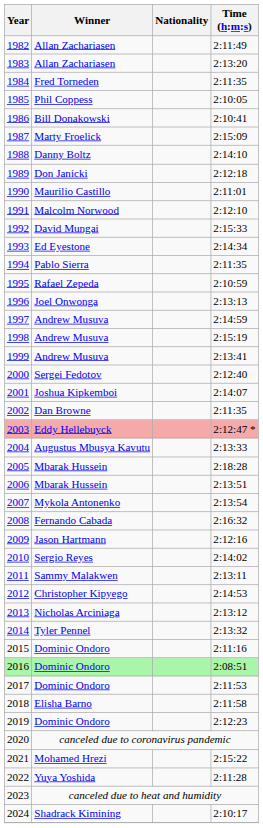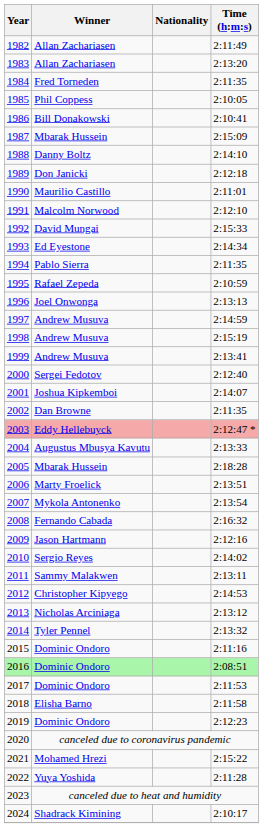 <table class="wikitable sortable" style="font-size: 95%">
 <tr>
 <th>Year</th>
 <th>Winner</th>
 <th>Nationality</th>
 <th>Time<br>(<a href='#'>h</a>:<a href='#'>m</a>:<a href='#'>s</a>)</th>
 </tr>
 <tr>
 <td><a href='#'>1982</a></td>
 <td><a href='#'>Allan Zachariasen</a></td>
 <td></td>
 <td>2:11:49</td>
 </tr>
 <tr>
 <td><a href='#'>1983</a></td>
 <td><a href='#'>Allan Zachariasen</a></td>
 <td></td>
 <td>2:13:20</td>
 </tr>
 <tr>
 <td><a href='#'>1984</a></td>
 <td><a href='#'>Fred Torneden</a></td>
 <td></td>
 <td>2:11:35</td>
 </tr>
 <tr>
 <td><a href='#'>1985</a></td>
 <td><a href='#'>Phil Coppess</a></td>
 <td></td>
 <td>2:10:05</td>
 </tr>
 <tr>
 <td><a href='#'>1986</a></td>
 <td><a href='#'>Bill Donakowski</a></td>
 <td></td>
 <td>2:10:41</td>
 </tr>
 <tr>
 <td><a href='#'>1987</a></td>
-<td><a href='#'>Marty Froelick</a></td>
+<td><a href='#'>Mbarak Hussein</a></td>
 <td></td>
 <td>2:15:09</td>
 </tr>
 <tr>
 <td><a href='#'>1988</a></td>
 <td><a href='#'>Danny Boltz</a></td>
 <td></td>
 <td>2:14:10</td>
 </tr>
 <tr>
 <td><a href='#'>1989</a></td>
 <td><a href='#'>Don Janicki</a></td>
 <td></td>
 <td>2:12:18</td>
 </tr>
 <tr>
 <td><a href='#'>1990</a></td>
 <td><a href='#'>Maurilio Castillo</a></td>
 <td></td>
 <td>2:11:01</td>
 </tr>
 <tr>
 <td><a href='#'>1991</a></td>
 <td><a href='#'>Malcolm Norwood</a></td>
 <td></td>
 <td>2:12:10</td>
 </tr>
 <tr>
 <td><a href='#'>1992</a></td>
 <td><a href='#'>David Mungai</a></td>
 <td></td>
 <td>2:15:33</td>
 </tr>
 <tr>
 <td><a href='#'>1993</a></td>
 <td><a href='#'>Ed Eyestone</a></td>
 <td></td>
 <td>2:14:34</td>
 </tr>
 <tr>
 <td><a href='#'>1994</a></td>
 <td><a href='#'>Pablo Sierra</a></td>
 <td></td>
 <td>2:11:35</td>
 </tr>
 <tr>
 <td><a href='#'>1995</a></td>
 <td><a href='#'>Rafael Zepeda</a></td>
 <td></td>
 <td>2:10:59</td>
 </tr>
 <tr>
 <td><a href='#'>1996</a></td>
 <td><a href='#'>Joel Onwonga</a></td>
 <td></td>
 <td>2:13:13</td>
 </tr>
 <tr>
 <td><a href='#'>1997</a></td>
 <td><a href='#'>Andrew Musuva</a></td>
 <td></td>
 <td>2:14:59</td>
 </tr>
 <tr>
 <td><a href='#'>1998</a></td>
 <td><a href='#'>Andrew Musuva</a></td>
 <td></td>
 <td>2:15:19</td>
 </tr>
 <tr>
 <td><a href='#'>1999</a></td>
 <td><a href='#'>Andrew Musuva</a></td>
 <td></td>
 <td>2:13:41</td>
 </tr>
 <tr>
 <td><a href='#'>2000</a></td>
 <td><a href='#'>Sergei Fedotov</a></td>
 <td></td>
 <td>2:12:40</td>
 </tr>
 <tr>
 <td><a href='#'>2001</a></td>
 <td><a href='#'>Joshua Kipkemboi</a></td>
 <td></td>
 <td>2:14:07</td>
 </tr>
 <tr>
 <td><a href='#'>2002</a></td>
 <td><a href='#'>Dan Browne</a></td>
 <td></td>
 <td>2:11:35</td>
 </tr>
 <tr bgcolor=#F5A9A9>
 <td><a href='#'>2003</a></td>
 <td><a href='#'>Eddy Hellebuyck</a></td>
 <td></td>
 <td>2:12:47 *</td>
 </tr>
 <tr>
 <td><a href='#'>2004</a></td>
 <td><a href='#'>Augustus Mbusya Kavutu</a></td>
 <td></td>
 <td>2:13:33</td>
 </tr>
 <tr>
 <td><a href='#'>2005</a></td>
 <td><a href='#'>Mbarak Hussein</a></td>
 <td></td>
 <td>2:18:28</td>
 </tr>
 <tr>
 <td><a href='#'>2006</a></td>
-<td><a href='#'>Mbarak Hussein</a></td>
+<td><a href='#'>Marty Froelick</a></td>
 <td></td>
 <td>2:13:51</td>
 </tr>
 <tr>
 <td><a href='#'>2007</a></td>
 <td><a href='#'>Mykola Antonenko</a></td>
 <td></td>
 <td>2:13:54</td>
 </tr>
 <tr>
 <td><a href='#'>2008</a></td>
 <td><a href='#'>Fernando Cabada</a></td>
 <td></td>
 <td>2:16:32</td>
 </tr>
 <tr>
 <td><a href='#'>2009</a></td>
 <td><a href='#'>Jason Hartmann</a></td>
 <td></td>
 <td>2:12:16</td>
 </tr>
 <tr>
 <td><a href='#'>2010</a></td>
 <td><a href='#'>Sergio Reyes</a></td>
 <td></td>
 <td>2:14:02</td>
 </tr>
 <tr>
 <td><a href='#'>2011</a></td>
 <td><a href='#'>Sammy Malakwen</a></td>
 <td></td>
 <td>2:13:11</td>
 </tr>
 <tr>
 <td><a href='#'>2012</a></td>
 <td><a href='#'>Christopher Kipyego</a></td>
 <td></td>
 <td>2:14:53</td>
 </tr>
 <tr>
 <td><a href='#'>2013</a></td>
 <td><a href='#'>Nicholas Arciniaga</a></td>
 <td></td>
 <td>2:13:12</td>
 </tr>
 <tr>
 <td><a href='#'>2014</a></td>
 <td><a href='#'>Tyler Pennel</a></td>
 <td></td>
 <td>2:13:32</td>
 </tr>
 <tr>
 <td>2015</td>
 <td><a href='#'>Dominic Ondoro</a></td>
 <td></td>
 <td>2:11:16</td>
 </tr>
 <tr bgcolor=#A9F5A9>
 <td>2016</td>
 <td><a href='#'>Dominic Ondoro</a></td>
 <td></td>
 <td>2:08:51</td>
 </tr>
 <tr>
 <td>2017</td>
 <td><a href='#'>Dominic Ondoro</a></td>
 <td></td>
 <td>2:11:53</td>
 </tr>
 <tr>
 <td>2018</td>
 <td><a href='#'>Elisha Barno</a></td>
 <td></td>
 <td>2:11:58</td>
 </tr>
 <tr>
 <td>2019</td>
 <td><a href='#'>Dominic Ondoro</a></td>
 <td></td>
 <td>2:12:23</td>
 </tr>
 <tr>
 <td>2020</td>
 <td colspan="3" align="center"><em>canceled due to coronavirus pandemic</em> </td>
 </tr>
 <tr>
 <td>2021</td>
 <td><a href='#'>Mohamed Hrezi</a></td>
 <td></td>
 <td>2:15:22</td>
 </tr>
 <tr>
 <td>2022</td>
 <td><a href='#'>Yuya Yoshida</a></td>
 <td></td>
 <td>2:11:28</td>
 </tr>
 <tr>
 <td>2023</td>
 <td colspan="3" align="center"><em>canceled due to heat and humidity</em></td>
 </tr>
 <tr>
 <td>2024</td>
 <td><a href='#'>Shadrack Kimining</a></td>
 <td></td>
 <td>2:10:17</td>
 </tr>
 <tr>
 </tr>
 </table>
